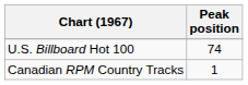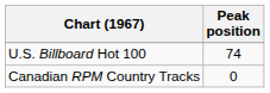 <table class="wikitable sortable">
 <tr>
 <th align="left">Chart (1967)</th>
 <th align="center">Peak<br>position</th>
 </tr>
 <tr>
 </tr>
 <tr>
 <td align="left">U.S. <em>Billboard</em> Hot 100</td>
 <td align="center">74</td>
 </tr>
 <tr>
 <td align="left">Canadian <em>RPM</em> Country Tracks</td>
-<td align="center">1</td>
+<td align="center">0</td>
 </tr>
 </table>
